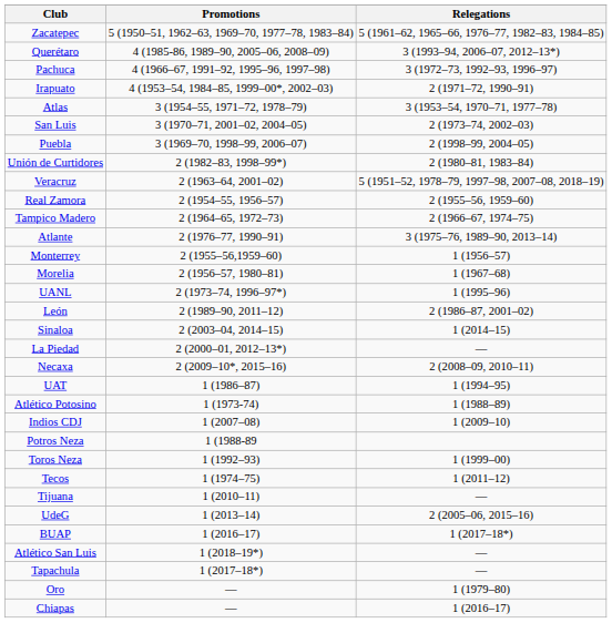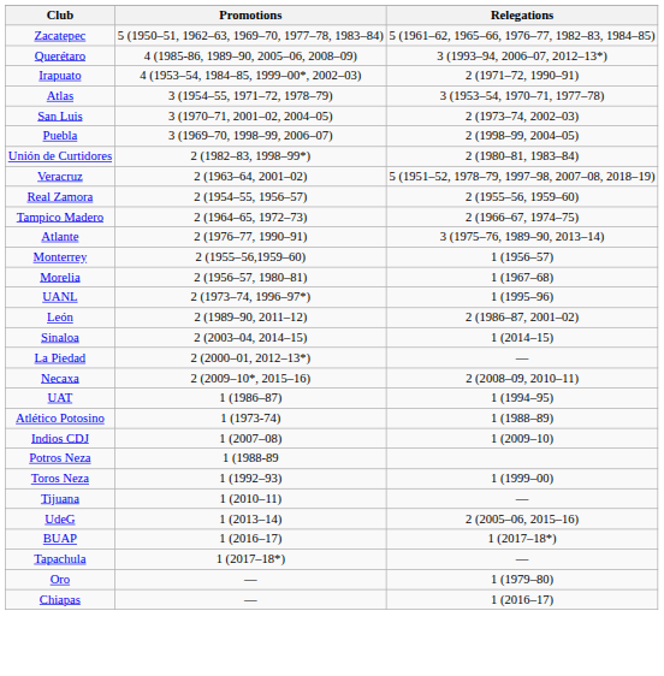 <table class="wikitable" style="text-align: center;">
 <tr>
 </tr>
 <tr>
 <th>Club</th>
 <th>Promotions</th>
 <th>Relegations</th>
 </tr>
 <tr>
 <td><a href='#'>Zacatepec</a></td>
 <td>5 (1950–51, 1962–63, 1969–70, 1977–78, 1983–84)</td>
 <td>5 (1961–62, 1965–66, 1976–77, 1982–83, 1984–85)</td>
 </tr>
 <tr>
 <td><a href='#'>Querétaro</a></td>
 <td>4 (1985-86, 1989–90, 2005–06, 2008–09)</td>
 <td>3 (1993–94, 2006–07, 2012–13*)</td>
-</tr>
-<tr>
-<td><a href='#'>Pachuca</a></td>
-<td>4 (1966–67, 1991–92, 1995–96, 1997–98)</td>
-<td>3 (1972–73, 1992–93, 1996–97)</td>
 </tr>
 <tr>
 <td><a href='#'>Irapuato</a></td>
 <td>4 (1953–54, 1984–85, 1999–00*, 2002–03)</td>
 <td>2 (1971–72, 1990–91)</td>
 </tr>
 <tr>
 <td><a href='#'>Atlas</a></td>
 <td>3 (1954–55, 1971–72, 1978–79)</td>
 <td>3 (1953–54, 1970–71, 1977–78)</td>
 </tr>
 <tr>
 <td><a href='#'>San Luis</a></td>
 <td>3 (1970–71, 2001–02, 2004–05)</td>
 <td>2 (1973–74, 2002–03)</td>
 </tr>
 <tr>
 <td><a href='#'>Puebla</a></td>
 <td>3 (1969–70, 1998–99, 2006–07)</td>
 <td>2 (1998–99, 2004–05)</td>
 </tr>
 <tr>
 <td><a href='#'>Unión de Curtidores</a></td>
 <td>2 (1982–83, 1998–99*)</td>
 <td>2 (1980–81, 1983–84)</td>
 </tr>
 <tr>
 <td><a href='#'>Veracruz</a></td>
 <td>2 (1963–64, 2001–02)</td>
 <td>5 (1951–52, 1978–79, 1997–98, 2007–08, 2018–19)</td>
 </tr>
 <tr>
 <td><a href='#'>Real Zamora</a></td>
 <td>2 (1954–55, 1956–57)</td>
 <td>2 (1955–56, 1959–60)</td>
 </tr>
 <tr>
 <td><a href='#'>Tampico Madero</a></td>
 <td>2 (1964–65, 1972–73)</td>
 <td>2 (1966–67, 1974–75)</td>
 </tr>
 <tr>
 <td><a href='#'>Atlante</a></td>
 <td>2 (1976–77, 1990–91)</td>
 <td>3 (1975–76, 1989–90, 2013–14)</td>
 </tr>
 <tr>
 <td><a href='#'>Monterrey</a></td>
 <td>2 (1955–56,1959–60)</td>
 <td>1 (1956–57)</td>
 </tr>
 <tr>
 <td><a href='#'>Morelia</a></td>
 <td>2 (1956–57, 1980–81)</td>
 <td>1 (1967–68)</td>
 </tr>
 <tr>
 <td><a href='#'>UANL</a></td>
 <td>2 (1973–74, 1996–97*)</td>
 <td>1 (1995–96)</td>
 </tr>
 <tr>
 <td><a href='#'>León</a></td>
 <td>2 (1989–90, 2011–12)</td>
 <td>2 (1986–87, 2001–02)</td>
 </tr>
 <tr>
 <td><a href='#'>Sinaloa</a></td>
 <td>2  (2003–04, 2014–15)</td>
 <td align="center">1 (2014–15)</td>
 </tr>
 <tr>
 <td><a href='#'>La Piedad</a></td>
 <td>2 (2000–01, 2012–13*)</td>
 <td>—</td>
 </tr>
 <tr>
 <td><a href='#'>Necaxa</a></td>
 <td>2 (2009–10*, 2015–16)</td>
 <td>2  (2008–09, 2010–11)</td>
 </tr>
 <tr>
 <td><a href='#'>UAT</a></td>
 <td>1 (1986–87)</td>
 <td>1 (1994–95)</td>
 </tr>
 <tr>
 <td><a href='#'>Atlético Potosino</a></td>
 <td>1 (1973-74)</td>
 <td>1 (1988–89)</td>
 </tr>
 <tr>
 <td><a href='#'>Indios CDJ</a></td>
 <td>1 (2007–08)</td>
 <td>1 (2009–10)</td>
 </tr>
 <tr>
 <td><a href='#'>Potros Neza</a></td>
 <td>1 (1988-89</td>
 <td></td>
 </tr>
 <tr>
 <td><a href='#'>Toros Neza</a></td>
 <td>1 (1992–93)</td>
 <td>1 (1999–00)</td>
 </tr>
 <tr>
-<td><a href='#'>Tecos</a></td>
-<td>1 (1974–75)</td>
-<td>1 (2011–12)</td>
-</tr>
-<tr>
 <td><a href='#'>Tijuana</a></td>
 <td>1 (2010–11)</td>
 <td align="center">—</td>
 </tr>
 <tr>
 <td><a href='#'>UdeG</a></td>
 <td>1 (2013–14)</td>
 <td>2  (2005–06, 2015–16)</td>
 </tr>
 <tr>
 <td><a href='#'>BUAP</a></td>
 <td>1 (2016–17)</td>
 <td>1 (2017–18*)</td>
-</tr>
-<tr>
-<td><a href='#'>Atlético San Luis</a></td>
-<td>1 (2018–19*)</td>
-<td>—</td>
 </tr>
 <tr>
 <td><a href='#'>Tapachula</a></td>
 <td>1 (2017–18*)</td>
 <td>—</td>
 </tr>
 <tr>
 <td><a href='#'>Oro</a></td>
 <td>—</td>
 <td>1 (1979–80)</td>
 </tr>
 <tr>
 <td><a href='#'>Chiapas</a></td>
 <td>—</td>
 <td>1 (2016–17)</td>
 </tr>
 </table>
